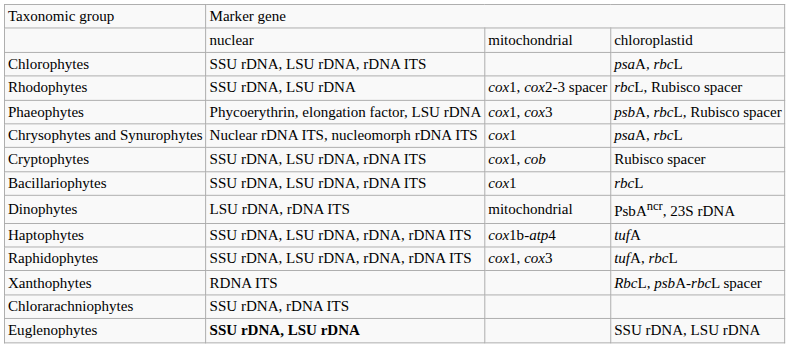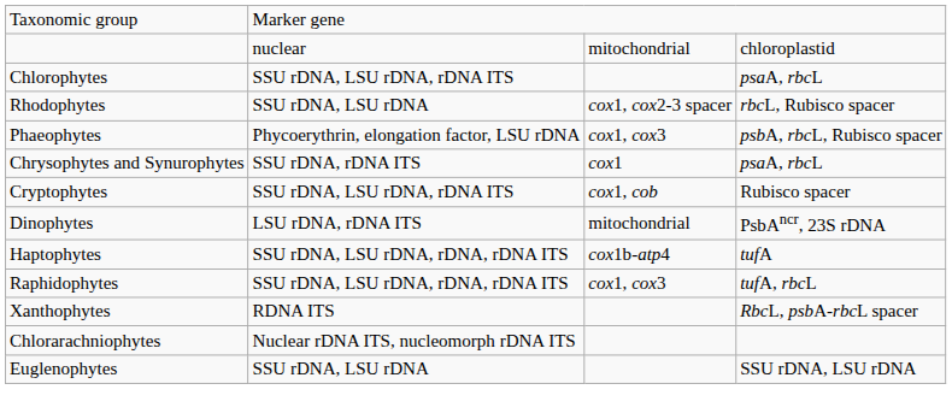 <table class="wikitable">
 <tr>
 <td>Taxonomic			group</td>
 <td colspan="3">Marker gene</td>
 </tr>
 <tr>
 <td></td>
 <td>nuclear</td>
 <td>mitochondrial</td>
 <td>chloroplastid</td>
 </tr>
 <tr>
 <td>Chlorophytes</td>
 <td>SSU rDNA, LSU			rDNA, rDNA ITS</td>
 <td></td>
 <td><em>psa</em>A<em>,			rbc</em>L</td>
 </tr>
 <tr>
 <td>Rhodophytes</td>
 <td>SSU rDNA, LSU			rDNA</td>
 <td><em>cox</em>1,			<em>cox</em>2-3 spacer</td>
 <td><em>rbc</em>L,			Rubisco spacer</td>
 </tr>
 <tr>
 <td>Phaeophytes</td>
 <td>Phycoerythrin,			elongation factor, LSU rDNA</td>
 <td><em>cox</em>1,			<em>cox</em>3</td>
 <td><em>psb</em>A,			<em>rbc</em>L, Rubisco spacer</td>
 </tr>
 <tr>
 <td>Chrysophytes			and Synurophytes</td>
-<td>Nuclear rDNA ITS, nucleomorph rDNA ITS</td>
+<td>SSU rDNA,			rDNA ITS</td>
 <td><em>cox</em>1</td>
 <td><em>psa</em>A,			<em>rbc</em>L</td>
 </tr>
 <tr>
 <td>Cryptophytes</td>
 <td>SSU rDNA, LSU			rDNA, rDNA ITS</td>
 <td><em>cox</em>1,			<em>cob</em></td>
 <td>Rubisco			spacer</td>
-</tr>
-<tr>
-<td>Bacillariophytes</td>
-<td>SSU rDNA, LSU			rDNA, rDNA ITS</td>
-<td><em>cox</em>1</td>
-<td><em>rbc</em>L</td>
 </tr>
 <tr>
 <td>Dinophytes</td>
 <td>LSU rDNA,			rDNA ITS</td>
 <td>mitochondrial</td>
 <td>PsbA<sup>ncr</sup>,			23S rDNA</td>
 </tr>
 <tr>
 <td>Haptophytes</td>
 <td>SSU rDNA, LSU			rDNA, rDNA, rDNA ITS</td>
 <td><em>cox</em>1b-<em>atp</em>4</td>
 <td><em>tuf</em>A</td>
 </tr>
 <tr>
 <td>Raphidophytes</td>
 <td>SSU rDNA, LSU			rDNA, rDNA, rDNA ITS</td>
 <td><em>cox</em>1,			<em>cox</em>3</td>
 <td><em>tuf</em>A,			<em>rbc</em>L</td>
 </tr>
 <tr>
 <td>Xanthophytes</td>
 <td>RDNA ITS</td>
 <td></td>
 <td><em>Rbc</em>L,			<em>psb</em>A-<em>rbc</em>L spacer</td>
 </tr>
 <tr>
 <td>Chlorarachniophytes</td>
-<td>SSU rDNA,			rDNA ITS</td>
+<td>Nuclear rDNA ITS, nucleomorph rDNA ITS</td>
 <td></td>
 <td></td>
 </tr>
 <tr>
 <td>Euglenophytes</td>
-<td><strong>SSU rDNA, LSU			rDNA</strong></td>
+<td>SSU rDNA, LSU			rDNA</td>
 <td></td>
 <td>SSU rDNA, LSU			rDNA</td>
 </tr>
 </table>
